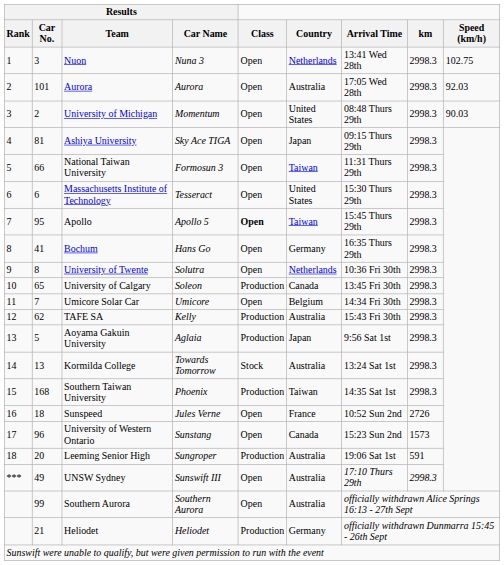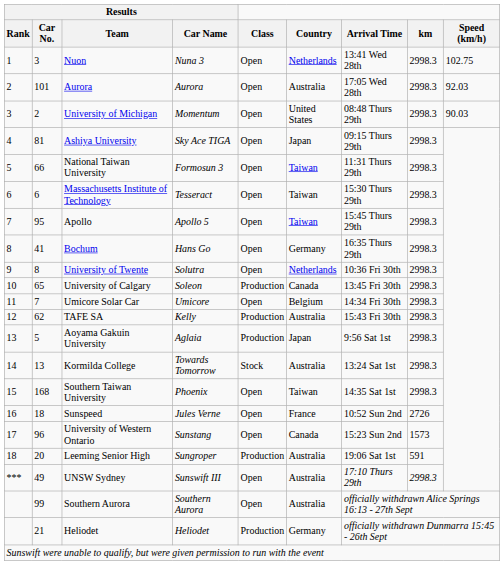 <table class="wikitable collapsible collapsed" style="min-width:50em;">
 <tr>
 <th colspan=4>Results</th>
 </tr>
 <tr>
 <th>Rank</th>
 <th>Car No.</th>
 <th>Team</th>
 <th>Car Name</th>
 <th>Class</th>
 <th>Country</th>
 <th>Arrival Time</th>
 <th>km</th>
 <th>Speed (km/h)</th>
 </tr>
 <tr>
 <td>1</td>
 <td>3</td>
 <td><a href='#'>Nuon</a></td>
 <td><em>Nuna 3</em></td>
 <td>Open</td>
 <td><a href='#'>Netherlands</a></td>
 <td>13:41 Wed 28th</td>
 <td>2998.3</td>
 <td>102.75</td>
 </tr>
 <tr>
 <td>2</td>
 <td>101</td>
 <td><a href='#'>Aurora</a></td>
 <td><em>Aurora</em></td>
 <td>Open</td>
 <td>Australia</td>
 <td>17:05 Wed 28th</td>
 <td>2998.3</td>
 <td>92.03</td>
 </tr>
 <tr>
 <td>3</td>
 <td>2</td>
 <td><a href='#'>University of Michigan</a></td>
 <td><em>Momentum</em></td>
 <td>Open</td>
 <td>United States</td>
 <td>08:48 Thurs 29th</td>
 <td>2998.3</td>
 <td>90.03</td>
 </tr>
 <tr>
 <td>4</td>
 <td>81</td>
 <td><a href='#'>Ashiya University</a></td>
 <td><em>Sky Ace TIGA</em></td>
 <td>Open</td>
 <td>Japan</td>
 <td>09:15 Thurs 29th</td>
 <td>2998.3</td>
 </tr>
 <tr>
 <td>5</td>
 <td>66</td>
 <td>National Taiwan University</td>
 <td><em>Formosun 3</em></td>
 <td>Open</td>
 <td><a href='#'>Taiwan</a></td>
 <td>11:31 Thurs 29th</td>
 <td>2998.3</td>
 </tr>
 <tr>
 <td>6</td>
 <td>6</td>
 <td><a href='#'>Massachusetts Institute of Technology</a></td>
 <td><em>Tesseract</em></td>
 <td>Open</td>
-<td>United States</td>
+<td>Taiwan</td>
 <td>15:30 Thurs 29th</td>
 <td>2998.3</td>
 </tr>
 <tr>
 <td>7</td>
 <td>95</td>
 <td>Apollo</td>
 <td><em>Apollo 5</em></td>
-<td><strong>Open</strong></td>
+<td>Open</td>
 <td><a href='#'>Taiwan</a></td>
 <td>15:45 Thurs 29th</td>
 <td>2998.3</td>
 </tr>
 <tr>
 <td>8</td>
 <td>41</td>
 <td><a href='#'>Bochum</a></td>
 <td><em>Hans Go</em></td>
 <td>Open</td>
 <td>Germany</td>
 <td>16:35 Thurs 29th</td>
 <td>2998.3</td>
 </tr>
 <tr>
 <td>9</td>
 <td>8</td>
 <td><a href='#'>University of Twente</a></td>
 <td><em>Solutra</em></td>
 <td>Open</td>
 <td><a href='#'>Netherlands</a></td>
 <td>10:36 Fri 30th</td>
 <td>2998.3</td>
 </tr>
 <tr>
 <td>10</td>
 <td>65</td>
 <td>University of Calgary</td>
 <td><em>Soleon</em></td>
 <td>Production</td>
 <td>Canada</td>
 <td>13:45 Fri 30th</td>
 <td>2998.3</td>
 </tr>
 <tr>
 <td>11</td>
 <td>7</td>
 <td>Umicore Solar Car</td>
 <td><em>Umicore</em></td>
 <td>Open</td>
 <td>Belgium</td>
 <td>14:34 Fri 30th</td>
 <td>2998.3</td>
 </tr>
 <tr>
 <td>12</td>
 <td>62</td>
 <td>TAFE SA</td>
 <td><em>Kelly</em></td>
 <td>Production</td>
 <td>Australia</td>
 <td>15:43 Fri 30th</td>
 <td>2998.3</td>
 </tr>
 <tr>
 <td>13</td>
 <td>5</td>
 <td>Aoyama Gakuin University</td>
 <td><em>Aglaia</em></td>
 <td>Production</td>
 <td>Japan</td>
 <td>9:56 Sat 1st</td>
 <td>2998.3</td>
 </tr>
 <tr>
 <td>14</td>
 <td>13</td>
 <td>Kormilda College</td>
 <td><em>Towards Tomorrow</em></td>
 <td>Stock</td>
 <td>Australia</td>
 <td>13:24 Sat 1st</td>
 <td>2998.3</td>
 </tr>
 <tr>
 <td>15</td>
 <td>168</td>
 <td>Southern Taiwan University</td>
 <td><em>Phoenix</em></td>
-<td>Production</td>
+<td>Open</td>
 <td>Taiwan</td>
 <td>14:35 Sat 1st</td>
 <td>2998.3</td>
 </tr>
 <tr>
 <td>16</td>
 <td>18</td>
 <td>Sunspeed</td>
 <td><em>Jules Verne</em></td>
 <td>Open</td>
 <td>France</td>
 <td>10:52 Sun 2nd</td>
 <td>2726</td>
 </tr>
 <tr>
 <td>17</td>
 <td>96</td>
 <td>University of Western Ontario</td>
 <td><em>Sunstang</em></td>
 <td>Open</td>
 <td>Canada</td>
 <td>15:23 Sun 2nd</td>
 <td>1573</td>
 </tr>
 <tr>
 <td>18</td>
 <td>20</td>
 <td>Leeming Senior High</td>
 <td><em>Sungroper</em></td>
 <td>Production</td>
 <td>Australia</td>
 <td>19:06 Sat 1st</td>
 <td>591</td>
 </tr>
 <tr>
 <td>***</td>
 <td>49</td>
 <td>UNSW Sydney</td>
 <td><em>Sunswift III</em></td>
 <td>Open</td>
 <td>Australia</td>
 <td><em>17:10 Thurs 29th</em></td>
 <td><em>2998.3</em></td>
 </tr>
 <tr>
 <td></td>
 <td>99</td>
 <td>Southern Aurora</td>
 <td><em>Southern Aurora</em></td>
 <td>Open</td>
 <td>Australia</td>
 <td colspan="3"><em>officially withdrawn Alice Springs 16:13 - 27th Sept</em></td>
 </tr>
 <tr>
 <td></td>
 <td>21</td>
 <td>Heliodet</td>
 <td><em>Heliodet</em></td>
 <td>Production</td>
 <td>Germany</td>
 <td colspan="3"><em>officially withdrawn Dunmarra 15:45 - 26th Sept</em></td>
 </tr>
 <tr>
 <td colspan="9"> <em>Sunswift were unable to qualify, but were given permission to run with the event</em></td>
 </tr>
 </table>
